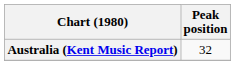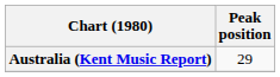 <table class="wikitable sortable plainrowheaders" style="text-align:center">
 <tr>
 <th>Chart (1980)</th>
 <th>Peak<br>position</th>
 </tr>
 <tr>
 <th scope="row">Australia (<a href='#'>Kent Music Report</a>)</th>
-<td>32</td>
+<td>29</td>
 </tr>
 <tr>
 </tr>
 <tr>
 </tr>
 <tr>
 </tr>
 <tr>
 </tr>
 <tr>
 </tr>
 </table>
